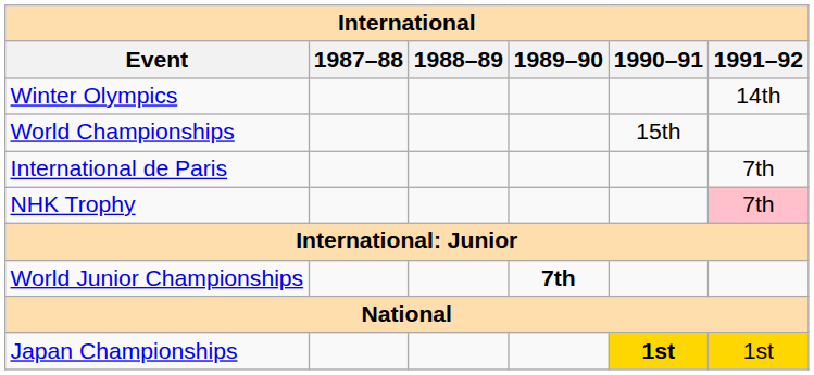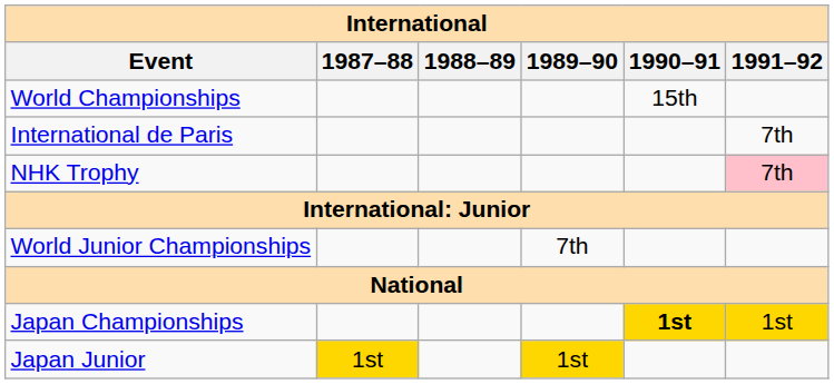 <table class="wikitable" style="text-align:center">
 <tr>
 <th colspan="6" style="background-color: #ffdead; " align="center">International</th>
 </tr>
 <tr>
 <th>Event</th>
 <th>1987–88</th>
 <th>1988–89</th>
 <th>1989–90</th>
 <th>1990–91</th>
 <th>1991–92</th>
-</tr>
-<tr>
-<td align=left><a href='#'>Winter Olympics</a></td>
-<td></td>
-<td></td>
-<td></td>
-<td></td>
-<td>14th</td>
 </tr>
 <tr>
 <td align=left><a href='#'>World Championships</a></td>
 <td></td>
 <td></td>
 <td></td>
 <td>15th</td>
 <td></td>
 </tr>
 <tr>
 <td align=left><a href='#'>International de Paris</a></td>
 <td></td>
 <td></td>
 <td></td>
 <td></td>
 <td>7th</td>
 </tr>
 <tr>
 <td align=left><a href='#'>NHK Trophy</a></td>
 <td></td>
 <td></td>
 <td></td>
 <td></td>
 <td style="background: pink;">7th</td>
 </tr>
 <tr>
 <th colspan="6" style="background-color: #ffdead; " align="center">International: Junior</th>
 </tr>
 <tr>
 <td align=left><a href='#'>World Junior Championships</a></td>
 <td></td>
 <td></td>
-<td><strong>7th</strong></td>
+<td>7th</td>
 <td></td>
 <td></td>
 </tr>
 <tr>
 <th colspan="6" style="background-color: #ffdead; " align="center">National</th>
 </tr>
 <tr>
 <td align=left><a href='#'>Japan Championships</a></td>
 <td></td>
 <td></td>
 <td></td>
 <td bgcolor=gold><strong>1st</strong></td>
 <td bgcolor=gold>1st</td>
 </tr>
+<tr>
+<td align=left><a href='#'>Japan Junior</a></td>
+<td bgcolor=gold>1st</td>
+<td></td>
+<td bgcolor=gold>1st</td>
+<td></td>
+<td></td>
+</tr>
 </table>
